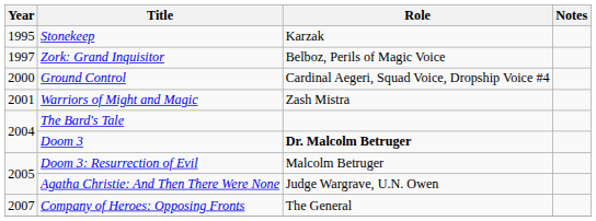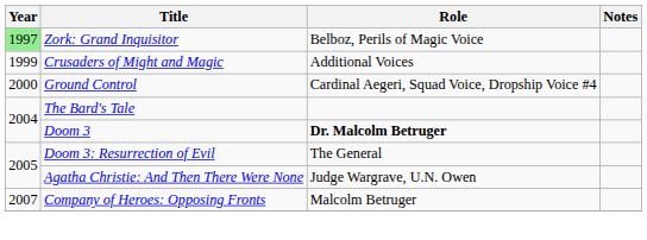 <table class="wikitable sortable plainrowheaders" style="white-space:nowrap">
 <tr>
 <th>Year</th>
 <th>Title</th>
 <th>Role</th>
 <th>Notes</th>
 </tr>
 <tr>
-<td>1995</td>
-<td><em><a href='#'>Stonekeep</a></em></td>
-<td>Karzak</td>
+<td style="background: lightgreen;">1997</td>
+<td><em><a href='#'>Zork: Grand Inquisitor</a></em></td>
+<td>Belboz, Perils of Magic Voice</td>
 <td></td>
 </tr>
 <tr>
-<td>1997</td>
-<td><em><a href='#'>Zork: Grand Inquisitor</a></em></td>
-<td>Belboz, Perils of Magic Voice</td>
+<td>1999</td>
+<td><em><a href='#'>Crusaders of Might and Magic</a></em></td>
+<td>Additional Voices</td>
 <td></td>
 </tr>
 <tr>
 <td>2000</td>
 <td><em><a href='#'>Ground Control</a></em></td>
 <td>Cardinal Aegeri, Squad Voice, Dropship Voice #4</td>
-<td></td>
-</tr>
-<tr>
-<td>2001</td>
-<td><em><a href='#'>Warriors of Might and Magic</a></em></td>
-<td>Zash Mistra</td>
 <td></td>
 </tr>
 <tr>
 <td rowspan=2>2004</td>
 <td><em><a href='#'>The Bard's Tale</a></em></td>
 <td></td>
 <td></td>
 </tr>
 <tr>
 <td><em><a href='#'>Doom 3</a></em></td>
 <td><strong>Dr. Malcolm Betruger</strong></td>
 <td></td>
 </tr>
 <tr>
 <td rowspan=2>2005</td>
 <td><em><a href='#'>Doom 3: Resurrection of Evil</a></em></td>
-<td>Malcolm Betruger</td>
+<td>The General</td>
 <td></td>
 </tr>
 <tr>
 <td><em><a href='#'>Agatha Christie: And Then There Were None</a></em></td>
 <td>Judge Wargrave, U.N. Owen</td>
 <td></td>
 </tr>
 <tr>
 <td>2007</td>
 <td><em><a href='#'>Company of Heroes: Opposing Fronts</a></em></td>
-<td>The General</td>
+<td>Malcolm Betruger</td>
 <td></td>
 </tr>
 <tr>
 </tr>
 </table>
